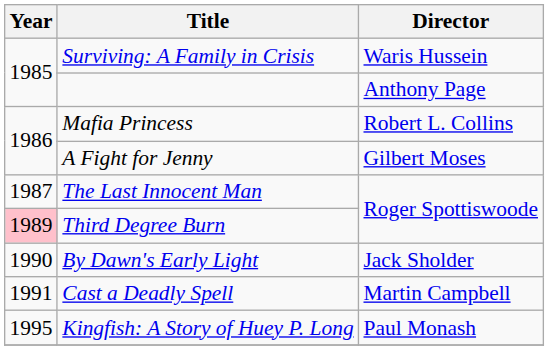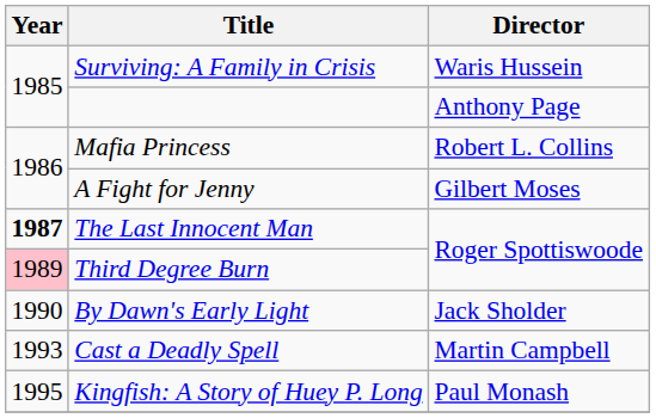 <table class="wikitable">
 <tr>
 <th>Year</th>
 <th>Title</th>
 <th>Director</th>
 </tr>
 <tr>
 <td rowspan=2>1985</td>
 <td><em><a href='#'>Surviving: A Family in Crisis</a></em></td>
 <td><a href='#'>Waris Hussein</a></td>
 </tr>
 <tr>
 <td><em></em></td>
 <td><a href='#'>Anthony Page</a></td>
 </tr>
 <tr>
 <td rowspan=2>1986</td>
 <td><em>Mafia Princess</em></td>
 <td><a href='#'>Robert L. Collins</a></td>
 </tr>
 <tr>
 <td><em>A Fight for Jenny</em></td>
 <td><a href='#'>Gilbert Moses</a></td>
 </tr>
 <tr>
-<td>1987</td>
+<td><strong>1987</strong></td>
 <td><em><a href='#'>The Last Innocent Man</a></em></td>
 <td rowspan=2><a href='#'>Roger Spottiswoode</a></td>
 </tr>
 <tr>
 <td style="background: pink;">1989</td>
 <td><em><a href='#'>Third Degree Burn</a></em></td>
 </tr>
 <tr>
 <td>1990</td>
 <td><em><a href='#'>By Dawn's Early Light</a></em></td>
 <td><a href='#'>Jack Sholder</a></td>
 </tr>
 <tr>
-<td>1991</td>
+<td>1993</td>
 <td><em><a href='#'>Cast a Deadly Spell</a></em></td>
 <td><a href='#'>Martin Campbell</a></td>
 </tr>
 <tr>
 <td>1995</td>
 <td><em><a href='#'>Kingfish: A Story of Huey P. Long</a></em></td>
 <td><a href='#'>Paul Monash</a></td>
 </tr>
 <tr>
 </tr>
 </table>
